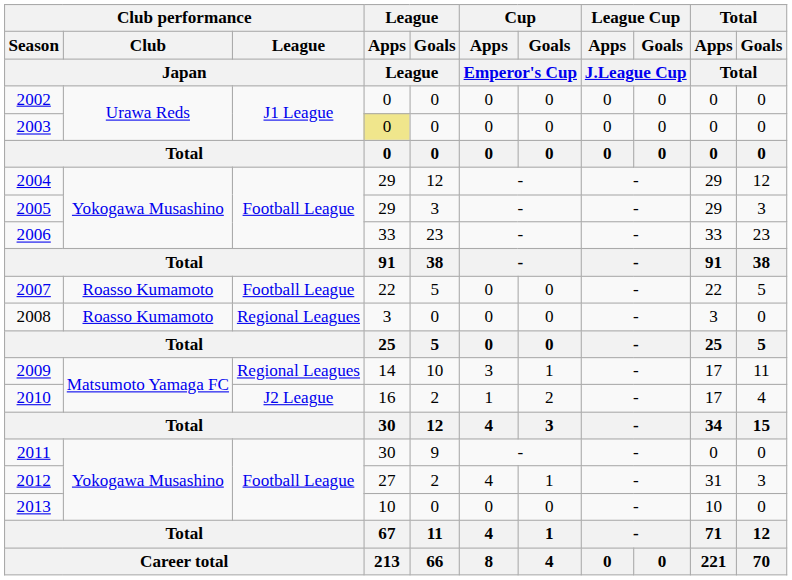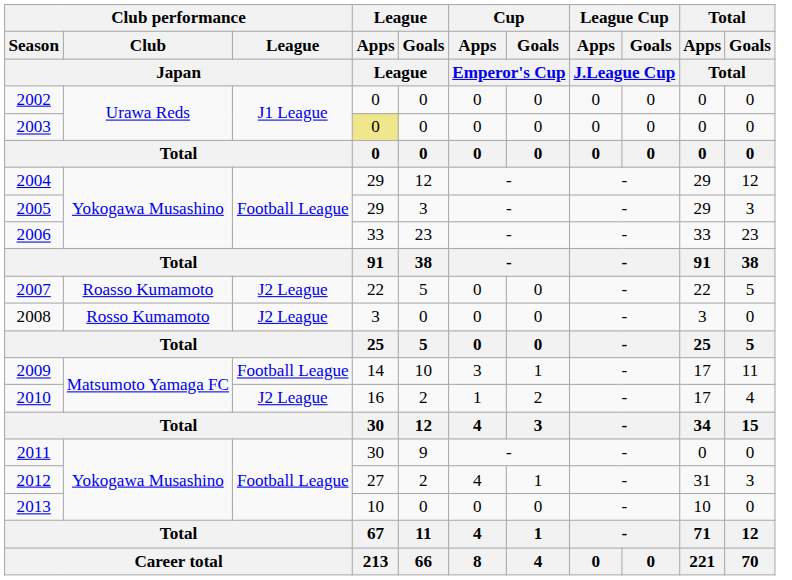 <table class="wikitable" style="text-align:center;">
 <tr>
 <th colspan=3>Club performance</th>
 <th colspan=2>League</th>
 <th colspan=2>Cup</th>
 <th colspan=2>League Cup</th>
 <th colspan=2>Total</th>
 </tr>
 <tr>
 <th>Season</th>
 <th>Club</th>
 <th>League</th>
 <th>Apps</th>
 <th>Goals</th>
 <th>Apps</th>
 <th>Goals</th>
 <th>Apps</th>
 <th>Goals</th>
 <th>Apps</th>
 <th>Goals</th>
 </tr>
 <tr>
 <th colspan=3>Japan</th>
 <th colspan=2>League</th>
 <th colspan=2><a href='#'>Emperor's Cup</a></th>
 <th colspan=2><a href='#'>J.League Cup</a></th>
 <th colspan=2>Total</th>
 </tr>
 <tr>
 <td><a href='#'>2002</a></td>
 <td rowspan="2"><a href='#'>Urawa Reds</a></td>
 <td rowspan="2"><a href='#'>J1 League</a></td>
 <td>0</td>
 <td>0</td>
 <td>0</td>
 <td>0</td>
 <td>0</td>
 <td>0</td>
 <td>0</td>
 <td>0</td>
 </tr>
 <tr>
 <td><a href='#'>2003</a></td>
 <td style="background: khaki;">0</td>
 <td>0</td>
 <td>0</td>
 <td>0</td>
 <td>0</td>
 <td>0</td>
 <td>0</td>
 <td>0</td>
 </tr>
 <tr>
 <th colspan="3">Total</th>
 <th>0</th>
 <th>0</th>
 <th>0</th>
 <th>0</th>
 <th>0</th>
 <th>0</th>
 <th>0</th>
 <th>0</th>
 </tr>
 <tr>
 <td><a href='#'>2004</a></td>
 <td rowspan="3"><a href='#'>Yokogawa Musashino</a></td>
 <td rowspan="3"><a href='#'>Football League</a></td>
 <td>29</td>
 <td>12</td>
 <td colspan="2">-</td>
 <td colspan="2">-</td>
 <td>29</td>
 <td>12</td>
 </tr>
 <tr>
 <td><a href='#'>2005</a></td>
 <td>29</td>
 <td>3</td>
 <td colspan="2">-</td>
 <td colspan="2">-</td>
 <td>29</td>
 <td>3</td>
 </tr>
 <tr>
 <td><a href='#'>2006</a></td>
 <td>33</td>
 <td>23</td>
 <td colspan="2">-</td>
 <td colspan="2">-</td>
 <td>33</td>
 <td>23</td>
 </tr>
 <tr>
 <th colspan="3">Total</th>
 <th>91</th>
 <th>38</th>
 <th colspan="2">-</th>
 <th colspan="2">-</th>
 <th>91</th>
 <th>38</th>
 </tr>
 <tr>
 <td><a href='#'>2007</a></td>
 <td><a href='#'>Roasso Kumamoto</a></td>
-<td><a href='#'>Football League</a></td>
+<td><a href='#'>J2 League</a></td>
 <td>22</td>
 <td>5</td>
 <td>0</td>
 <td>0</td>
 <td colspan="2">-</td>
 <td>22</td>
 <td>5</td>
 </tr>
 <tr>
 <td>2008</td>
-<td><a href='#'>Roasso Kumamoto</a></td>
-<td><a href='#'>Regional Leagues</a></td>
+<td><a href='#'>Rosso Kumamoto</a></td>
+<td><a href='#'>J2 League</a></td>
 <td>3</td>
 <td>0</td>
 <td>0</td>
 <td>0</td>
 <td colspan="2">-</td>
 <td>3</td>
 <td>0</td>
 </tr>
 <tr>
 <th colspan="3">Total</th>
 <th>25</th>
 <th>5</th>
 <th>0</th>
 <th>0</th>
 <th colspan="2">-</th>
 <th>25</th>
 <th>5</th>
 </tr>
 <tr>
 <td><a href='#'>2009</a></td>
 <td rowspan="2"><a href='#'>Matsumoto Yamaga FC</a></td>
-<td><a href='#'>Regional Leagues</a></td>
+<td><a href='#'>Football League</a></td>
 <td>14</td>
 <td>10</td>
 <td>3</td>
 <td>1</td>
 <td colspan="2">-</td>
 <td>17</td>
 <td>11</td>
 </tr>
 <tr>
 <td><a href='#'>2010</a></td>
 <td><a href='#'>J2 League</a></td>
 <td>16</td>
 <td>2</td>
 <td>1</td>
 <td>2</td>
 <td colspan="2">-</td>
 <td>17</td>
 <td>4</td>
 </tr>
 <tr>
 <th colspan="3">Total</th>
 <th>30</th>
 <th>12</th>
 <th>4</th>
 <th>3</th>
 <th colspan="2">-</th>
 <th>34</th>
 <th>15</th>
 </tr>
 <tr>
 <td><a href='#'>2011</a></td>
 <td rowspan="3"><a href='#'>Yokogawa Musashino</a></td>
 <td rowspan="3"><a href='#'>Football League</a></td>
 <td>30</td>
 <td>9</td>
 <td colspan="2">-</td>
 <td colspan="2">-</td>
 <td>0</td>
 <td>0</td>
 </tr>
 <tr>
 <td><a href='#'>2012</a></td>
 <td>27</td>
 <td>2</td>
 <td>4</td>
 <td>1</td>
 <td colspan="2">-</td>
 <td>31</td>
 <td>3</td>
 </tr>
 <tr>
 <td><a href='#'>2013</a></td>
 <td>10</td>
 <td>0</td>
 <td>0</td>
 <td>0</td>
 <td colspan="2">-</td>
 <td>10</td>
 <td>0</td>
 </tr>
 <tr>
 <th colspan="3">Total</th>
 <th>67</th>
 <th>11</th>
 <th>4</th>
 <th>1</th>
 <th colspan="2">-</th>
 <th>71</th>
 <th>12</th>
 </tr>
 <tr>
 <th colspan=3>Career total</th>
 <th>213</th>
 <th>66</th>
 <th>8</th>
 <th>4</th>
 <th>0</th>
 <th>0</th>
 <th>221</th>
 <th>70</th>
 </tr>
 </table>
